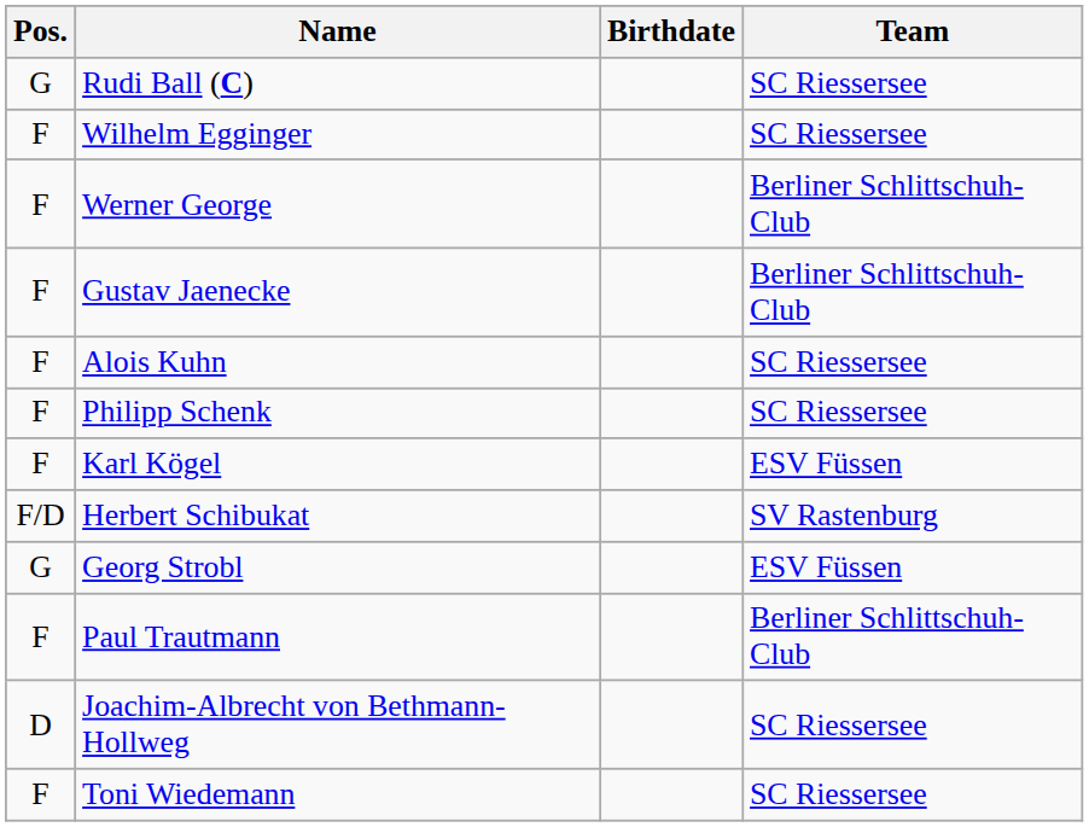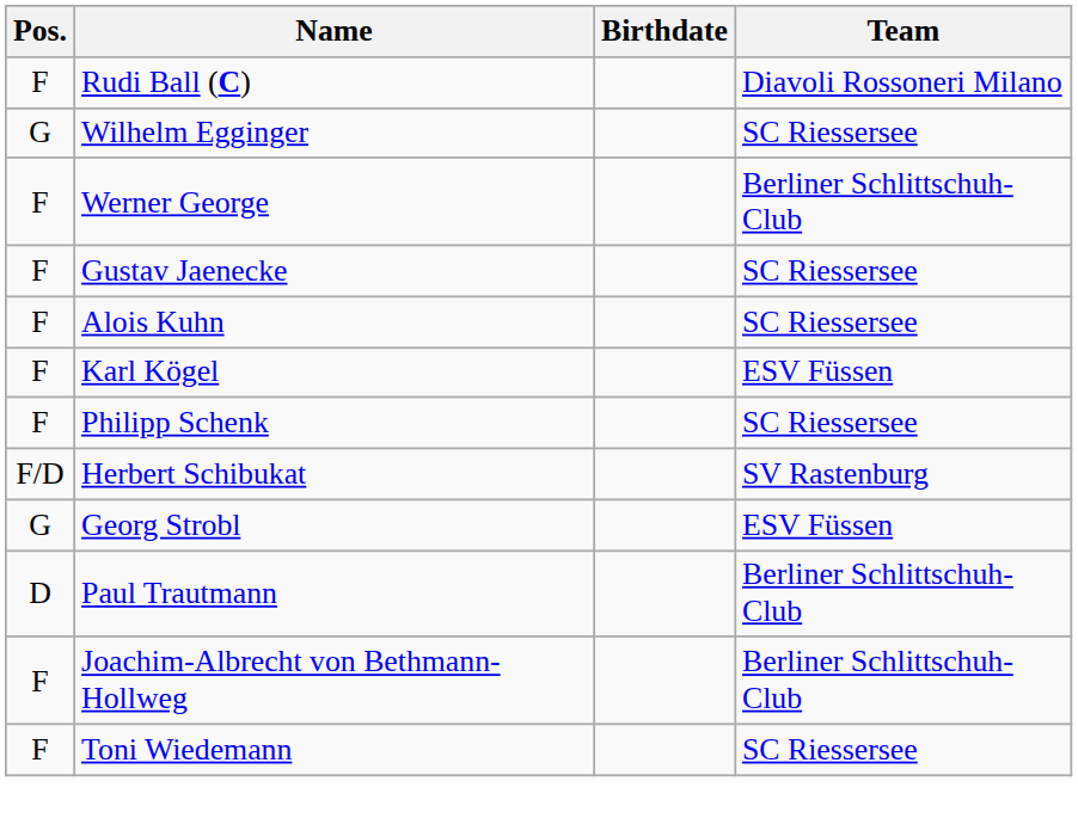 <table class="wikitable sortable" width="80%" style="font-size: 90%; text-align: center;">
 <tr>
 <th>Pos.</th>
 <th>Name</th>
 <th>Birthdate</th>
 <th>Team</th>
 </tr>
 <tr>
-<td>G</td>
+<td>F</td>
 <td style="text-align:left;"><a href='#'>Rudi Ball</a> (<strong><a href='#'>C</a></strong>)</td>
 <td style="text-align:right;"></td>
-<td style="text-align:left;"> <a href='#'>SC Riessersee</a></td>
+<td style="text-align:left;"> <a href='#'>Diavoli Rossoneri Milano</a></td>
 </tr>
 <tr>
-<td>F</td>
+<td>G</td>
 <td style="text-align:left;"><a href='#'>Wilhelm Egginger</a></td>
 <td style="text-align:right;"></td>
 <td style="text-align:left;"> <a href='#'>SC Riessersee</a></td>
 </tr>
 <tr>
 <td>F</td>
 <td style="text-align:left;"><a href='#'>Werner George</a></td>
 <td style="text-align:right;"></td>
 <td style="text-align:left;"> <a href='#'>Berliner Schlittschuh-Club</a></td>
 </tr>
 <tr>
 <td>F</td>
 <td style="text-align:left;"><a href='#'>Gustav Jaenecke</a></td>
 <td style="text-align:right;"></td>
-<td style="text-align:left;"> <a href='#'>Berliner Schlittschuh-Club</a></td>
+<td style="text-align:left;"> <a href='#'>SC Riessersee</a></td>
 </tr>
 <tr>
 <td>F</td>
 <td style="text-align:left;"><a href='#'>Alois Kuhn</a></td>
 <td style="text-align:right;"></td>
 <td style="text-align:left;"> <a href='#'>SC Riessersee</a></td>
 </tr>
 <tr>
 <td>F</td>
+<td style="text-align:left;"><a href='#'>Karl Kögel</a></td>
+<td style="text-align:right;"></td>
+<td style="text-align:left;"> <a href='#'>ESV Füssen</a></td>
+</tr>
+<tr>
+<td>F</td>
 <td style="text-align:left;"><a href='#'>Philipp Schenk</a></td>
 <td style="text-align:right;"></td>
 <td style="text-align:left;"> <a href='#'>SC Riessersee</a></td>
-</tr>
-<tr>
-<td>F</td>
-<td style="text-align:left;"><a href='#'>Karl Kögel</a></td>
-<td style="text-align:right;"></td>
-<td style="text-align:left;"> <a href='#'>ESV Füssen</a></td>
 </tr>
 <tr>
 <td>F/D</td>
 <td style="text-align:left;"><a href='#'>Herbert Schibukat</a></td>
 <td style="text-align:right;"></td>
 <td style="text-align:left;"> <a href='#'>SV Rastenburg</a></td>
 </tr>
 <tr>
 <td>G</td>
 <td style="text-align:left;"><a href='#'>Georg Strobl</a></td>
 <td style="text-align:right;"></td>
 <td style="text-align:left;"> <a href='#'>ESV Füssen</a></td>
 </tr>
 <tr>
-<td>F</td>
+<td>D</td>
 <td style="text-align:left;"><a href='#'>Paul Trautmann</a></td>
 <td style="text-align:right;"></td>
 <td style="text-align:left;"> <a href='#'>Berliner Schlittschuh-Club</a></td>
 </tr>
 <tr>
-<td>D</td>
+<td>F</td>
 <td style="text-align:left;"><a href='#'>Joachim-Albrecht von Bethmann-Hollweg</a></td>
 <td style="text-align:right;"></td>
-<td style="text-align:left;"> <a href='#'>SC Riessersee</a></td>
+<td style="text-align:left;"> <a href='#'>Berliner Schlittschuh-Club</a></td>
 </tr>
 <tr>
 <td>F</td>
 <td style="text-align:left;"><a href='#'>Toni Wiedemann</a></td>
 <td style="text-align:right;"></td>
 <td style="text-align:left;"> <a href='#'>SC Riessersee</a></td>
 </tr>
 </table>
